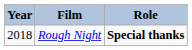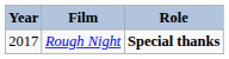 <table class="wikitable" style="font-size:95%;">
 <tr>
 <th style="background:#B0C4DE;">Year</th>
 <th style="background:#B0C4DE;">Film</th>
 <th style="background:#B0C4DE;">Role</th>
 </tr>
 <tr>
-<td>2018</td>
+<td>2017</td>
 <td><em><a href='#'>Rough Night</a></em></td>
 <td><strong>Special thanks</strong></td>
 </tr>
 </table>
